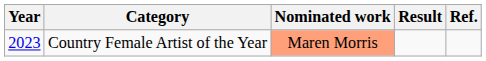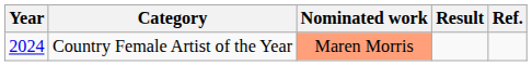 <table class="wikitable" style="text-align:center;">
 <tr>
 <th>Year</th>
 <th>Category</th>
 <th>Nominated work</th>
 <th>Result</th>
 <th>Ref.</th>
 </tr>
 <tr>
-<td><a href='#'>2023</a></td>
+<td><a href='#'>2024</a></td>
 <td>Country Female Artist of the Year</td>
 <td style="background: lightsalmon;">Maren Morris</td>
 <td></td>
 <td></td>
 </tr>
 </table>
